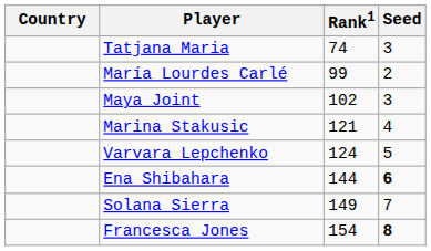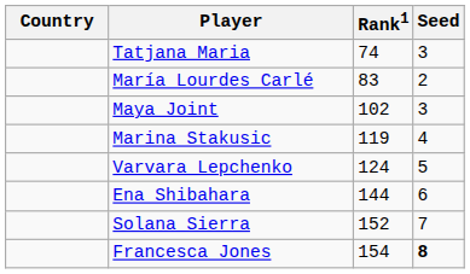 <table class="sortable wikitable">
 <tr>
 <th width="70">Country</th>
 <th width="175">Player</th>
 <th>Rank<sup>1</sup></th>
 <th>Seed</th>
 </tr>
 <tr>
 <td></td>
 <td><a href='#'>Tatjana Maria</a></td>
 <td>74</td>
 <td>3</td>
 </tr>
 <tr>
 <td></td>
 <td><a href='#'>María Lourdes Carlé</a></td>
-<td>99</td>
+<td>83</td>
 <td>2</td>
 </tr>
 <tr>
 <td></td>
 <td><a href='#'>Maya Joint</a></td>
 <td>102</td>
 <td>3</td>
 </tr>
 <tr>
 <td></td>
 <td><a href='#'>Marina Stakusic</a></td>
-<td>121</td>
+<td>119</td>
 <td>4</td>
 </tr>
 <tr>
 <td></td>
 <td><a href='#'>Varvara Lepchenko</a></td>
 <td>124</td>
 <td>5</td>
 </tr>
 <tr>
 <td></td>
 <td><a href='#'>Ena Shibahara</a></td>
 <td>144</td>
-<td><strong>6</strong></td>
+<td>6</td>
 </tr>
 <tr>
 <td></td>
 <td><a href='#'>Solana Sierra</a></td>
-<td>149</td>
+<td>152</td>
 <td>7</td>
 </tr>
 <tr>
 <td></td>
 <td><a href='#'>Francesca Jones</a></td>
 <td>154</td>
 <td><strong>8</strong></td>
 </tr>
 </table>
